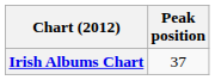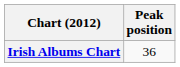 <table class="wikitable sortable plainrowheaders" style="text-align:left;">
 <tr>
 <th scope="col">Chart (2012)</th>
 <th scope="col">Peak<br>position</th>
 </tr>
 <tr>
 <th scope="row"><a href='#'>Irish Albums Chart</a></th>
-<td style="text-align:center;">37</td>
+<td style="text-align:center;">36</td>
 </tr>
 </table>
